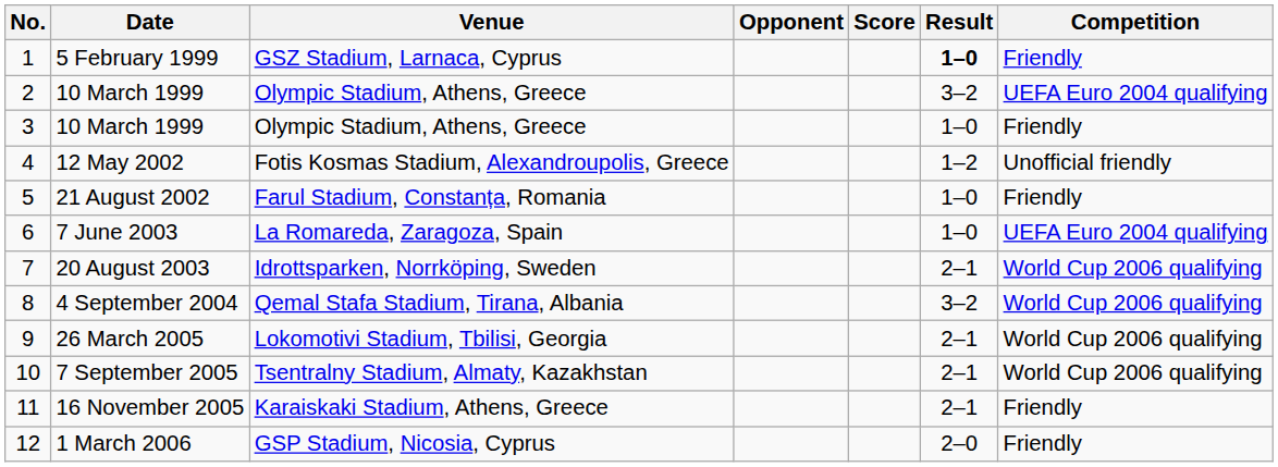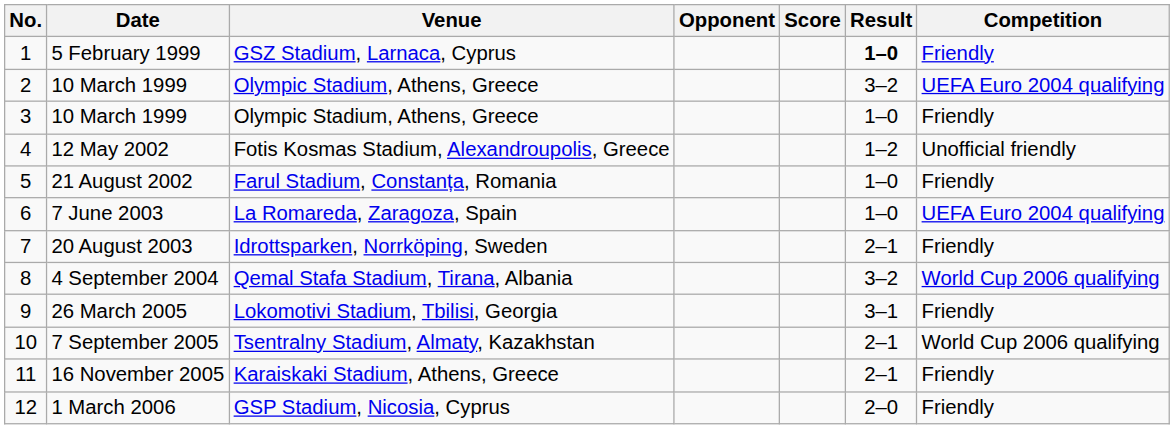 <table class="wikitable sortable">
 <tr>
 <th scope="col">No.</th>
 <th scope="col">Date</th>
 <th scope="col">Venue</th>
 <th scope="col">Opponent</th>
 <th scope="col">Score</th>
 <th scope="col">Result</th>
 <th scope="col">Competition</th>
 </tr>
 <tr>
 <td align="center">1</td>
 <td>5 February 1999</td>
 <td><a href='#'>GSZ Stadium</a>, <a href='#'>Larnaca</a>, Cyprus</td>
 <td></td>
 <td></td>
 <td align="center"><strong>1–0</strong></td>
 <td><a href='#'>Friendly</a></td>
 </tr>
 <tr>
 <td align="center">2</td>
 <td>10 March 1999</td>
 <td><a href='#'>Olympic Stadium</a>, Athens, Greece</td>
 <td></td>
 <td></td>
 <td align="center">3–2</td>
 <td><a href='#'>UEFA Euro 2004 qualifying</a></td>
 </tr>
 <tr>
 <td align="center">3</td>
 <td>10 March 1999</td>
 <td>Olympic Stadium, Athens, Greece</td>
 <td></td>
 <td></td>
 <td align="center">1–0</td>
 <td>Friendly</td>
 </tr>
 <tr>
 <td align="center">4</td>
 <td>12 May 2002</td>
 <td>Fotis Kosmas Stadium, <a href='#'>Alexandroupolis</a>, Greece</td>
 <td></td>
 <td></td>
 <td align="center">1–2</td>
 <td>Unofficial friendly</td>
 </tr>
 <tr>
 <td align="center">5</td>
 <td>21 August 2002</td>
 <td><a href='#'>Farul Stadium</a>, <a href='#'>Constanța</a>, Romania</td>
 <td></td>
 <td></td>
 <td align="center">1–0</td>
 <td>Friendly</td>
 </tr>
 <tr>
 <td align="center">6</td>
 <td>7 June 2003</td>
 <td><a href='#'>La Romareda</a>, <a href='#'>Zaragoza</a>, Spain</td>
 <td></td>
 <td></td>
 <td align="center">1–0</td>
 <td><a href='#'>UEFA Euro 2004 qualifying</a></td>
 </tr>
 <tr>
 <td align="center">7</td>
 <td>20 August 2003</td>
 <td><a href='#'>Idrottsparken</a>, <a href='#'>Norrköping</a>, Sweden</td>
 <td></td>
 <td></td>
 <td align="center">2–1</td>
-<td><a href='#'>World Cup 2006 qualifying</a></td>
+<td>Friendly</td>
 </tr>
 <tr>
 <td align="center">8</td>
 <td>4 September 2004</td>
 <td><a href='#'>Qemal Stafa Stadium</a>, <a href='#'>Tirana</a>, Albania</td>
 <td></td>
 <td></td>
 <td align="center">3–2</td>
 <td><a href='#'>World Cup 2006 qualifying</a></td>
 </tr>
 <tr>
 <td align="center">9</td>
 <td>26 March 2005</td>
 <td><a href='#'>Lokomotivi Stadium</a>, <a href='#'>Tbilisi</a>, Georgia</td>
 <td></td>
 <td></td>
-<td align="center">2–1</td>
-<td>World Cup 2006 qualifying</td>
+<td align="center">3–1</td>
+<td>Friendly</td>
 </tr>
 <tr>
 <td align="center">10</td>
 <td>7 September 2005</td>
 <td><a href='#'>Tsentralny Stadium</a>, <a href='#'>Almaty</a>, Kazakhstan</td>
 <td></td>
 <td></td>
 <td align="center">2–1</td>
 <td>World Cup 2006 qualifying</td>
 </tr>
 <tr>
 <td align="center">11</td>
 <td>16 November 2005</td>
 <td><a href='#'>Karaiskaki Stadium</a>, Athens, Greece</td>
 <td></td>
 <td></td>
 <td align="center">2–1</td>
 <td>Friendly</td>
 </tr>
 <tr>
 <td align="center">12</td>
 <td>1 March 2006</td>
 <td><a href='#'>GSP Stadium</a>, <a href='#'>Nicosia</a>, Cyprus</td>
 <td></td>
 <td></td>
 <td align="center">2–0</td>
 <td>Friendly</td>
 </tr>
 </table>
